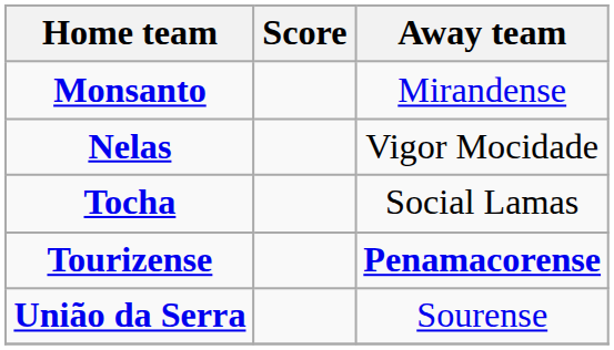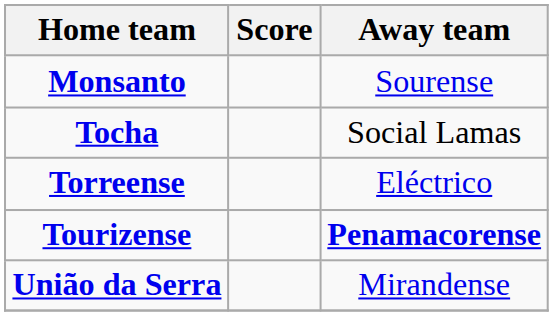 <table class="wikitable" style="text-align: center">
 <tr>
 <th>Home team</th>
 <th>Score</th>
 <th>Away team</th>
 </tr>
 <tr>
 <td><strong><a href='#'>Monsanto</a></strong> </td>
 <td></td>
-<td><a href='#'>Mirandense</a> </td>
-</tr>
-<tr>
-<td><strong><a href='#'>Nelas</a></strong> </td>
-<td></td>
-<td>Vigor Mocidade </td>
+<td><a href='#'>Sourense</a> </td>
 </tr>
 <tr>
 <td><strong><a href='#'>Tocha</a></strong> </td>
 <td></td>
 <td>Social Lamas </td>
+</tr>
+<tr>
+<td><strong><a href='#'>Torreense</a></strong> </td>
+<td></td>
+<td><a href='#'>Eléctrico</a> </td>
 </tr>
 <tr>
 <td><strong><a href='#'>Tourizense</a></strong> </td>
 <td></td>
 <td><strong><a href='#'>Penamacorense</a> </strong></td>
 </tr>
 <tr>
 <td><strong><a href='#'>União da Serra</a></strong> </td>
 <td></td>
-<td><a href='#'>Sourense</a> </td>
+<td><a href='#'>Mirandense</a> </td>
 </tr>
 <tr>
 </tr>
 </table>
